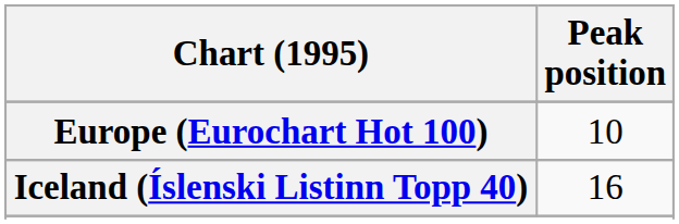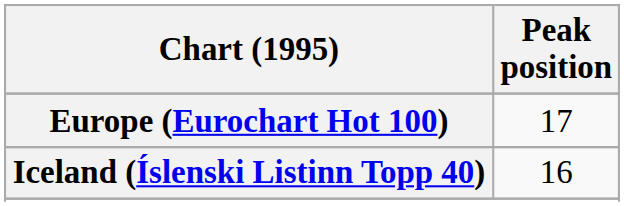 <table class="wikitable sortable plainrowheaders" style="text-align:center">
 <tr>
 <th scope="col">Chart (1995)</th>
 <th scope="col">Peak<br>position</th>
 </tr>
 <tr>
 </tr>
 <tr>
 </tr>
 <tr>
 </tr>
 <tr>
 </tr>
 <tr>
 </tr>
 <tr>
 <th scope="row">Europe (<a href='#'>Eurochart Hot 100</a>)</th>
-<td>10</td>
+<td>17</td>
 </tr>
 <tr>
 </tr>
 <tr>
 </tr>
 <tr>
 <th scope="row">Iceland (<a href='#'>Íslenski Listinn Topp 40</a>)</th>
 <td>16</td>
 </tr>
 <tr>
 </tr>
 <tr>
 </tr>
 <tr>
 </tr>
 <tr>
 </tr>
 <tr>
 </tr>
 <tr>
 </tr>
 <tr>
 </tr>
 <tr>
 </tr>
 <tr>
 </tr>
 <tr>
 </tr>
 <tr>
 </tr>
 </table>
